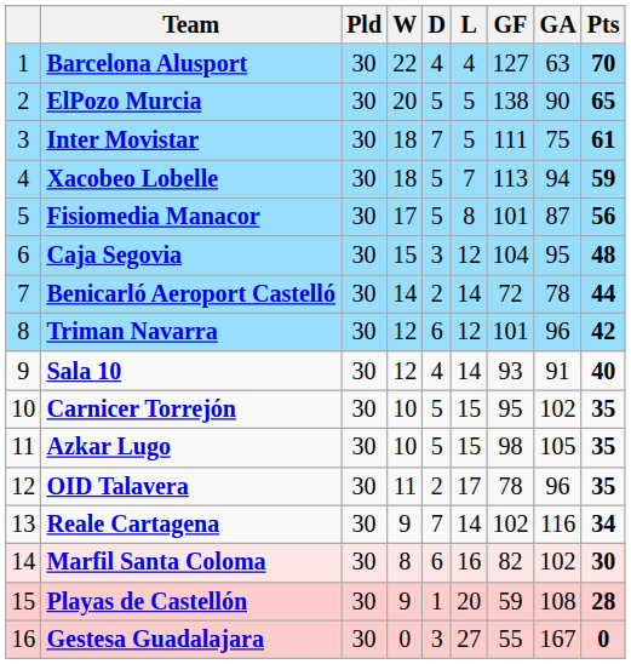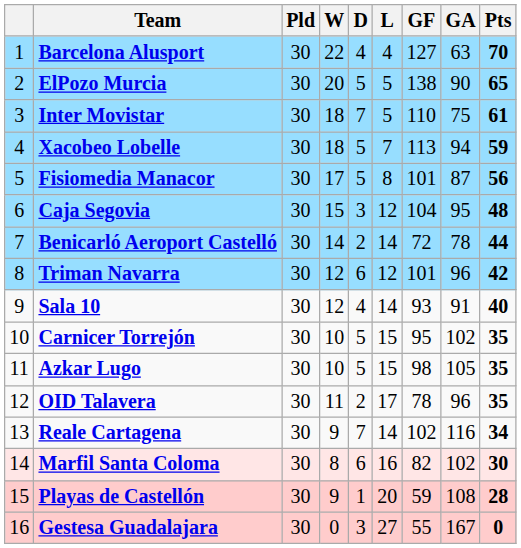 <table class="wikitable sortable" style="text-align: center;">
 <tr>
 <th align="center"></th>
 <th align="center">Team</th>
 <th align="center">Pld</th>
 <th align="center">W</th>
 <th align="center">D</th>
 <th align="center">L</th>
 <th align="center">GF</th>
 <th align="center">GA</th>
 <th align="center">Pts</th>
 </tr>
 <tr style="background:#97DEFF;">
 <td>1</td>
 <td align=left><strong><a href='#'>Barcelona Alusport</a></strong></td>
 <td>30</td>
 <td>22</td>
 <td>4</td>
 <td>4</td>
 <td>127</td>
 <td>63</td>
 <td><strong>70</strong></td>
 </tr>
 <tr ! style="background:#97DEFF;">
 <td>2</td>
 <td align=left><strong><a href='#'>ElPozo Murcia</a></strong></td>
 <td>30</td>
 <td>20</td>
 <td>5</td>
 <td>5</td>
 <td>138</td>
 <td>90</td>
 <td><strong>65</strong></td>
 </tr>
 <tr ! style="background:#97DEFF;">
 <td>3</td>
 <td align=left><strong><a href='#'>Inter Movistar</a></strong></td>
 <td>30</td>
 <td>18</td>
 <td>7</td>
 <td>5</td>
-<td>111</td>
+<td>110</td>
 <td>75</td>
 <td><strong>61</strong></td>
 </tr>
 <tr ! style="background:#97DEFF;">
 <td>4</td>
 <td align=left><strong><a href='#'>Xacobeo Lobelle</a></strong></td>
 <td>30</td>
 <td>18</td>
 <td>5</td>
 <td>7</td>
 <td>113</td>
 <td>94</td>
 <td><strong>59</strong></td>
 </tr>
 <tr ! style="background:#97DEFF;">
 <td>5</td>
 <td align=left><strong><a href='#'>Fisiomedia Manacor</a></strong></td>
 <td>30</td>
 <td>17</td>
 <td>5</td>
 <td>8</td>
 <td>101</td>
 <td>87</td>
 <td><strong>56</strong></td>
 </tr>
 <tr ! style="background:#97DEFF;">
 <td>6</td>
 <td align=left><strong><a href='#'>Caja Segovia</a></strong></td>
 <td>30</td>
 <td>15</td>
 <td>3</td>
 <td>12</td>
 <td>104</td>
 <td>95</td>
 <td><strong>48</strong></td>
 </tr>
 <tr ! style="background:#97DEFF;">
 <td>7</td>
 <td align=left><strong><a href='#'>Benicarló Aeroport Castelló</a></strong></td>
 <td>30</td>
 <td>14</td>
 <td>2</td>
 <td>14</td>
 <td>72</td>
 <td>78</td>
 <td><strong>44</strong></td>
 </tr>
 <tr ! style="background:#97DEFF;">
 <td>8</td>
 <td align=left><strong><a href='#'>Triman Navarra</a></strong></td>
 <td>30</td>
 <td>12</td>
 <td>6</td>
 <td>12</td>
 <td>101</td>
 <td>96</td>
 <td><strong>42</strong></td>
 </tr>
 <tr>
 <td>9</td>
 <td align=left><strong><a href='#'>Sala 10</a></strong></td>
 <td>30</td>
 <td>12</td>
 <td>4</td>
 <td>14</td>
 <td>93</td>
 <td>91</td>
 <td><strong>40</strong></td>
 </tr>
 <tr>
 <td>10</td>
 <td align=left><strong><a href='#'>Carnicer Torrejón</a></strong></td>
 <td>30</td>
 <td>10</td>
 <td>5</td>
 <td>15</td>
 <td>95</td>
 <td>102</td>
 <td><strong>35</strong></td>
 </tr>
 <tr>
 <td>11</td>
 <td align=left><strong><a href='#'>Azkar Lugo</a></strong></td>
 <td>30</td>
 <td>10</td>
 <td>5</td>
 <td>15</td>
 <td>98</td>
 <td>105</td>
 <td><strong>35</strong></td>
 </tr>
 <tr>
 <td>12</td>
 <td align=left><strong><a href='#'>OID Talavera</a></strong></td>
 <td>30</td>
 <td>11</td>
 <td>2</td>
 <td>17</td>
 <td>78</td>
 <td>96</td>
 <td><strong>35</strong></td>
 </tr>
 <tr>
 <td>13</td>
 <td align=left><strong><a href='#'>Reale Cartagena</a></strong></td>
 <td>30</td>
 <td>9</td>
 <td>7</td>
 <td>14</td>
 <td>102</td>
 <td>116</td>
 <td><strong>34</strong></td>
 </tr>
 <tr ! style="background:#FFE6E6;">
 <td>14</td>
 <td align=left><strong><a href='#'>Marfil Santa Coloma</a></strong></td>
 <td>30</td>
 <td>8</td>
 <td>6</td>
 <td>16</td>
 <td>82</td>
 <td>102</td>
 <td><strong>30</strong></td>
 </tr>
 <tr ! style="background:#FFCCCC;">
 <td>15</td>
 <td align=left><strong><a href='#'>Playas de Castellón</a></strong></td>
 <td>30</td>
 <td>9</td>
 <td>1</td>
 <td>20</td>
 <td>59</td>
 <td>108</td>
 <td><strong>28</strong></td>
 </tr>
 <tr ! style="background:#FFCCCC;">
 <td>16</td>
 <td align=left><strong><a href='#'>Gestesa Guadalajara</a></strong></td>
 <td>30</td>
 <td>0</td>
 <td>3</td>
 <td>27</td>
 <td>55</td>
 <td>167</td>
 <td><strong>0</strong></td>
 </tr>
 </table>
